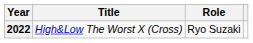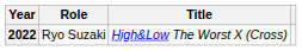 <table class="wikitable plainrowheaders">
 <tr>
 <th scope="col">Year</th>
+<th scope="col">Role</th>
 <th scope="col">Title</th>
-<th scope="col">Role</th>
 <th scope="col" class="unsortable"></th>
 </tr>
 <tr>
 <th scope="row">2022</th>
+<td>Ryo Suzaki</td>
 <td><em><a href='#'>High&Low</a> The Worst X (Cross)</em></td>
-<td>Ryo Suzaki</td>
 <td style="text-align:center"></td>
 </tr>
 </table>
